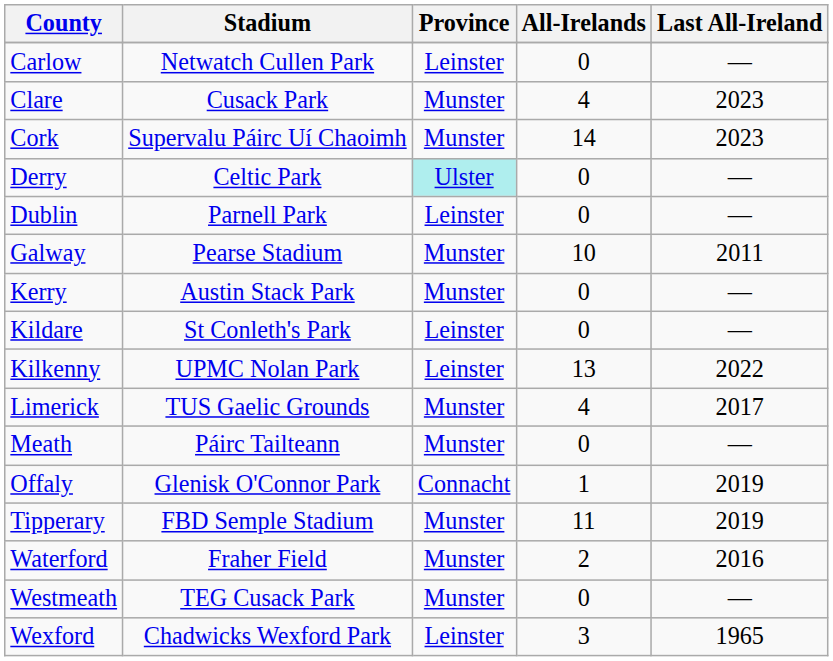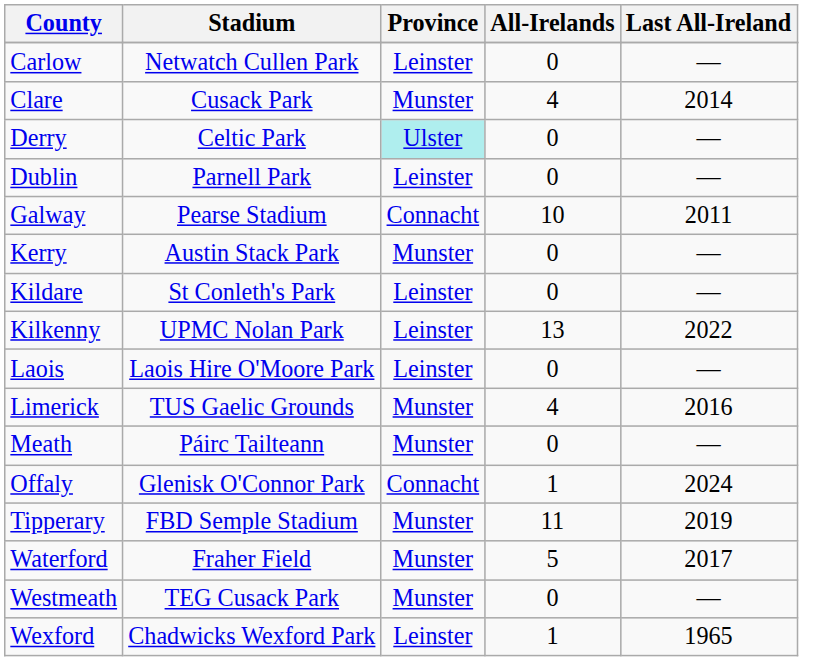 <table class="wikitable sortable" style="text-align:center">
 <tr>
 <th><a href='#'>County</a></th>
 <th>Stadium</th>
 <th>Province</th>
 <th>All-Irelands</th>
 <th>Last All-Ireland</th>
 </tr>
 <tr>
 </tr>
 <tr>
 <td style="text-align:left"> <a href='#'>Carlow</a></td>
 <td><a href='#'>Netwatch Cullen Park</a></td>
 <td><a href='#'>Leinster</a></td>
 <td>0</td>
 <td>—</td>
 </tr>
 <tr>
 <td style="text-align:left"> <a href='#'>Clare</a></td>
 <td><a href='#'>Cusack Park</a></td>
 <td><a href='#'>Munster</a></td>
 <td>4</td>
-<td>2023</td>
-</tr>
-<tr>
-<td style="text-align:left"> <a href='#'>Cork</a></td>
-<td><a href='#'>Supervalu Páirc Uí Chaoimh</a></td>
-<td><a href='#'>Munster</a></td>
-<td>14</td>
-<td>2023</td>
+<td>2014</td>
 </tr>
 <tr>
 <td style="text-align:left"> <a href='#'>Derry</a></td>
 <td><a href='#'>Celtic Park</a></td>
 <td style="background: paleturquoise;"><a href='#'>Ulster</a></td>
 <td>0</td>
 <td>—</td>
 </tr>
 <tr>
 <td style="text-align:left"> <a href='#'>Dublin</a></td>
 <td><a href='#'>Parnell Park</a></td>
 <td><a href='#'>Leinster</a></td>
 <td>0</td>
 <td>—</td>
 </tr>
 <tr>
 <td style="text-align:left"> <a href='#'>Galway</a></td>
 <td><a href='#'>Pearse Stadium</a></td>
-<td><a href='#'>Munster</a></td>
+<td><a href='#'>Connacht</a></td>
 <td>10</td>
 <td>2011</td>
 </tr>
 <tr>
 <td style="text-align:left"> <a href='#'>Kerry</a></td>
 <td><a href='#'>Austin Stack Park</a></td>
 <td><a href='#'>Munster</a></td>
 <td>0</td>
 <td>—</td>
 </tr>
 <tr>
 <td style="text-align:left"> <a href='#'>Kildare</a></td>
 <td><a href='#'>St Conleth's Park</a></td>
 <td><a href='#'>Leinster</a></td>
 <td>0</td>
 <td>—</td>
 </tr>
 <tr>
 <td style="text-align:left"> <a href='#'>Kilkenny</a></td>
 <td><a href='#'>UPMC Nolan Park</a></td>
 <td><a href='#'>Leinster</a></td>
 <td>13</td>
 <td>2022</td>
 </tr>
 <tr>
+<td style="text-align:left"> <a href='#'>Laois</a></td>
+<td><a href='#'>Laois Hire O'Moore Park</a></td>
+<td><a href='#'>Leinster</a></td>
+<td>0</td>
+<td>—</td>
+</tr>
+<tr>
 <td style="text-align:left"> <a href='#'>Limerick</a></td>
 <td><a href='#'>TUS Gaelic Grounds</a></td>
 <td><a href='#'>Munster</a></td>
 <td>4</td>
-<td>2017</td>
+<td>2016</td>
 </tr>
 <tr>
 <td style="text-align:left"> <a href='#'>Meath</a></td>
 <td><a href='#'>Páirc Tailteann</a></td>
 <td><a href='#'>Munster</a></td>
 <td>0</td>
 <td>—</td>
 </tr>
 <tr>
 <td style="text-align:left"> <a href='#'>Offaly</a></td>
 <td><a href='#'>Glenisk O'Connor Park</a></td>
 <td><a href='#'>Connacht</a></td>
 <td>1</td>
-<td>2019</td>
+<td>2024</td>
 </tr>
 <tr>
 <td style="text-align:left"> <a href='#'>Tipperary</a></td>
 <td><a href='#'>FBD Semple Stadium</a></td>
 <td><a href='#'>Munster</a></td>
 <td>11</td>
 <td>2019</td>
 </tr>
 <tr>
 <td style="text-align:left"> <a href='#'>Waterford</a></td>
 <td><a href='#'>Fraher Field</a></td>
 <td><a href='#'>Munster</a></td>
-<td>2</td>
-<td>2016</td>
+<td>5</td>
+<td>2017</td>
 </tr>
 <tr>
 <td style="text-align:left"> <a href='#'>Westmeath</a></td>
 <td><a href='#'>TEG Cusack Park</a></td>
 <td><a href='#'>Munster</a></td>
 <td>0</td>
 <td>—</td>
 </tr>
 <tr>
 <td style="text-align:left"> <a href='#'>Wexford</a></td>
 <td><a href='#'>Chadwicks Wexford Park</a></td>
 <td><a href='#'>Leinster</a></td>
-<td>3</td>
+<td>1</td>
 <td>1965</td>
 </tr>
 </table>
